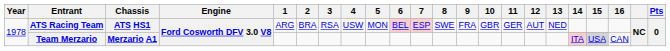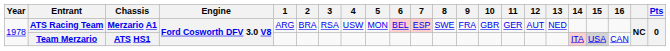 <table class="wikitable" style="text-align:center; font-size:90%">
 <tr>
 <th>Year</th>
 <th>Entrant</th>
 <th>Chassis</th>
 <th>Engine</th>
 <th>1</th>
 <th>2</th>
 <th>3</th>
 <th>4</th>
 <th>5</th>
 <th>6</th>
 <th>7</th>
 <th>8</th>
 <th>9</th>
 <th>10</th>
 <th>11</th>
 <th>12</th>
 <th>13</th>
 <th>14</th>
 <th>15</th>
 <th>16</th>
 <th></th>
 <th><a href='#'>Pts</a></th>
 </tr>
 <tr>
 <td rowspan=2><a href='#'>1978</a></td>
 <th><a href='#'>ATS Racing Team</a></th>
-<th><a href='#'>ATS</a> <a href='#'>HS1</a></th>
+<th><a href='#'>Merzario</a> <a href='#'>A1</a></th>
 <th rowspan=2><a href='#'>Ford Cosworth DFV</a> 3.0 <a href='#'>V8</a></th>
 <td><a href='#'>ARG</a></td>
 <td><a href='#'>BRA</a></td>
 <td><a href='#'>RSA</a></td>
 <td><a href='#'>USW</a></td>
 <td><a href='#'>MON</a></td>
 <td style="background:#FFCFCF;"><a href='#'>BEL</a><br></td>
 <td style="background:#FFCFCF;"><a href='#'>ESP</a><br></td>
 <td><a href='#'>SWE</a></td>
 <td><a href='#'>FRA</a></td>
 <td><a href='#'>GBR</a></td>
 <td><a href='#'>GER</a></td>
 <td><a href='#'>AUT</a></td>
 <td><a href='#'>NED</a></td>
 <td></td>
 <td></td>
 <td></td>
 <th rowspan=2>NC</th>
 <th rowspan=2>0</th>
 </tr>
 <tr>
 <th><a href='#'>Team Merzario</a></th>
-<th><a href='#'>Merzario</a> <a href='#'>A1</a></th>
+<th><a href='#'>ATS</a> <a href='#'>HS1</a></th>
 <td></td>
 <td></td>
 <td></td>
 <td></td>
 <td></td>
 <td></td>
 <td></td>
 <td></td>
 <td></td>
 <td></td>
 <td></td>
 <td></td>
 <td></td>
 <td style="background:#FFCFCF;"><a href='#'>ITA</a><br></td>
 <td style="background: lightgrey;"><a href='#'>USA</a></td>
 <td><a href='#'>CAN</a></td>
 </tr>
 </table>
